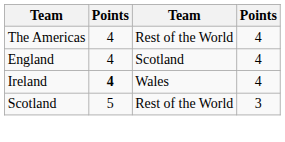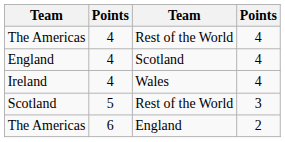 <table class="wikitable" style="text-align:center">
 <tr>
 <th>Team</th>
 <th>Points</th>
 <th>Team</th>
 <th>Points</th>
 </tr>
 <tr>
 <td align=left>The Americas</td>
 <td>4</td>
 <td align=left>Rest of the World</td>
 <td>4</td>
 </tr>
 <tr>
 <td align=left> England</td>
 <td>4</td>
 <td align=left> Scotland</td>
 <td>4</td>
 </tr>
 <tr>
 <td align=left> Ireland</td>
-<td><strong>4</strong></td>
+<td>4</td>
 <td align=left> Wales</td>
 <td>4</td>
 </tr>
 <tr>
 <td align=left> Scotland</td>
 <td>5</td>
 <td align=left>Rest of the World</td>
 <td>3</td>
 </tr>
+<tr>
+<td align=left>The Americas</td>
+<td>6</td>
+<td align=left> England</td>
+<td>2</td>
+</tr>
 </table>
